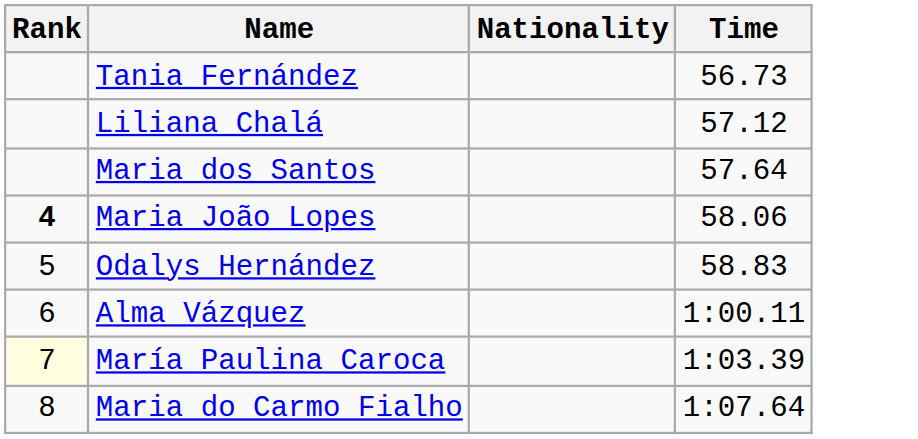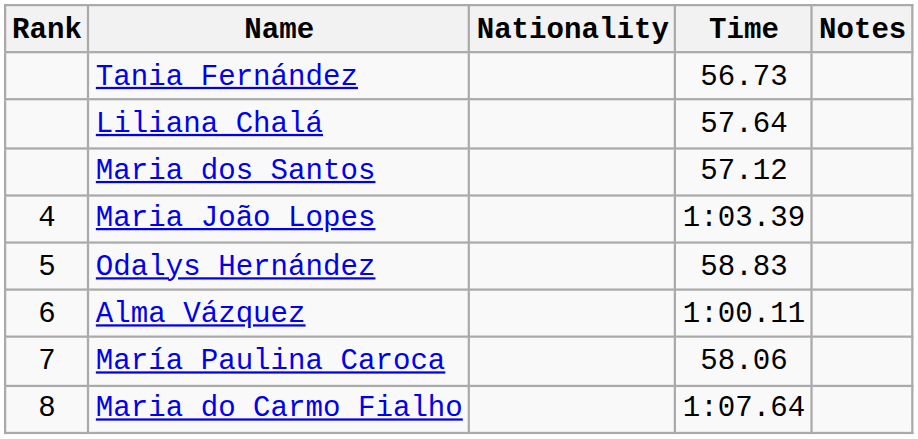 <table class="wikitable sortable" style="text-align:center">
 <tr>
 <th>Rank</th>
 <th>Name</th>
 <th>Nationality</th>
 <th>Time</th>
+<th>Notes</th>
 </tr>
 <tr>
 <td align=center></td>
 <td align=left><a href='#'>Tania Fernández</a></td>
 <td align=left></td>
 <td>56.73</td>
+<td></td>
 </tr>
 <tr>
 <td align=center></td>
 <td align=left><a href='#'>Liliana Chalá</a></td>
 <td align=left></td>
-<td>57.12</td>
+<td>57.64</td>
+<td></td>
 </tr>
 <tr>
 <td align=center></td>
 <td align=left><a href='#'>Maria dos Santos</a></td>
 <td align=left></td>
-<td>57.64</td>
+<td>57.12</td>
+<td></td>
 </tr>
 <tr>
-<td align=center><strong>4</strong></td>
+<td align=center>4</td>
 <td align=left><a href='#'>Maria João Lopes</a></td>
 <td align=left></td>
-<td>58.06</td>
+<td>1:03.39</td>
+<td></td>
 </tr>
 <tr>
 <td align=center>5</td>
 <td align=left><a href='#'>Odalys Hernández</a></td>
 <td align=left></td>
 <td>58.83</td>
+<td></td>
 </tr>
 <tr>
 <td align=center>6</td>
 <td align=left><a href='#'>Alma Vázquez</a></td>
 <td align=left></td>
 <td>1:00.11</td>
+<td></td>
 </tr>
 <tr>
-<td align=center style="background: lightyellow;">7</td>
+<td align=center>7</td>
 <td align=left><a href='#'>María Paulina Caroca</a></td>
 <td align=left></td>
-<td>1:03.39</td>
+<td>58.06</td>
+<td></td>
 </tr>
 <tr>
 <td align=center>8</td>
 <td align=left><a href='#'>Maria do Carmo Fialho</a></td>
 <td align=left></td>
 <td>1:07.64</td>
+<td></td>
 </tr>
 </table>
